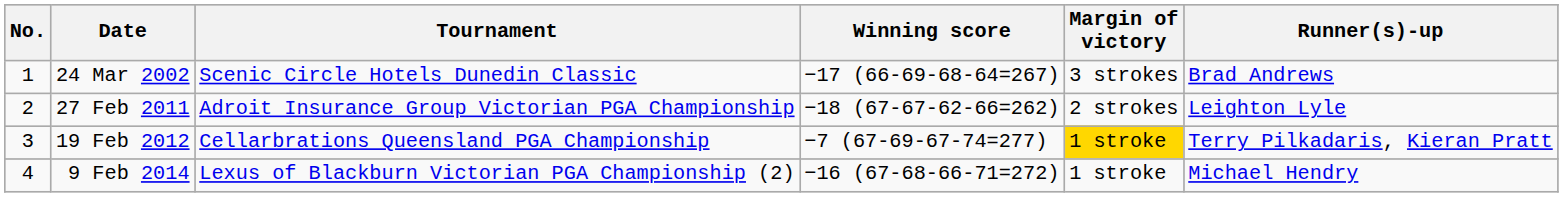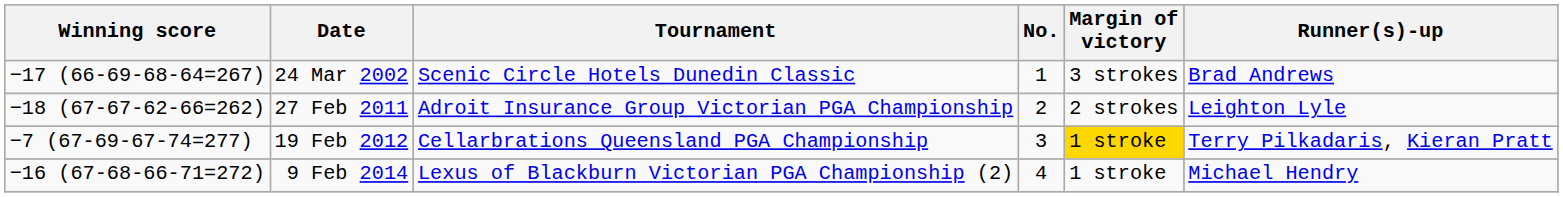 <table class="wikitable" style="font-size:95%;">
 <tr>
-<th>No.</th>
+<th>Winning score</th>
 <th>Date</th>
 <th>Tournament</th>
-<th>Winning score</th>
+<th>No.</th>
 <th>Margin of<br>victory</th>
 <th>Runner(s)-up</th>
 </tr>
 <tr>
-<td align=center>1</td>
+<td>−17 (66-69-68-64=267)</td>
 <td align=right>24 Mar <a href='#'>2002</a></td>
 <td><a href='#'>Scenic Circle Hotels Dunedin Classic</a></td>
-<td>−17 (66-69-68-64=267)</td>
+<td align=center>1</td>
 <td>3 strokes</td>
 <td> <a href='#'>Brad Andrews</a></td>
 </tr>
 <tr>
-<td align=center>2</td>
+<td>−18 (67-67-62-66=262)</td>
 <td align=right>27 Feb <a href='#'>2011</a></td>
 <td><a href='#'>Adroit Insurance Group Victorian PGA Championship</a></td>
-<td>−18 (67-67-62-66=262)</td>
+<td align=center>2</td>
 <td>2 strokes</td>
 <td> <a href='#'>Leighton Lyle</a></td>
 </tr>
 <tr>
-<td align=center>3</td>
+<td>−7 (67-69-67-74=277)</td>
 <td align=right>19 Feb <a href='#'>2012</a></td>
 <td><a href='#'>Cellarbrations Queensland PGA Championship</a></td>
-<td>−7 (67-69-67-74=277)</td>
+<td align=center>3</td>
 <td style="background: gold;">1 stroke</td>
 <td> <a href='#'>Terry Pilkadaris</a>,  <a href='#'>Kieran Pratt</a></td>
 </tr>
 <tr>
-<td align=center>4</td>
+<td>−16 (67-68-66-71=272)</td>
 <td align=right>9 Feb <a href='#'>2014</a></td>
 <td><a href='#'>Lexus of Blackburn Victorian PGA Championship</a> (2)</td>
-<td>−16 (67-68-66-71=272)</td>
+<td align=center>4</td>
 <td>1 stroke</td>
 <td> <a href='#'>Michael Hendry</a></td>
 </tr>
 </table>
